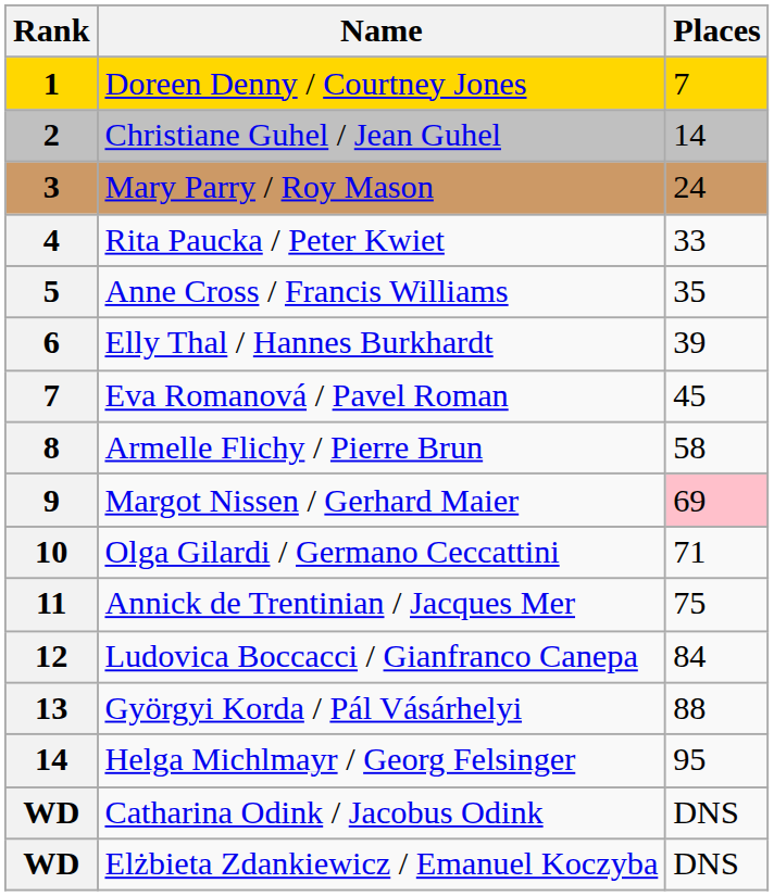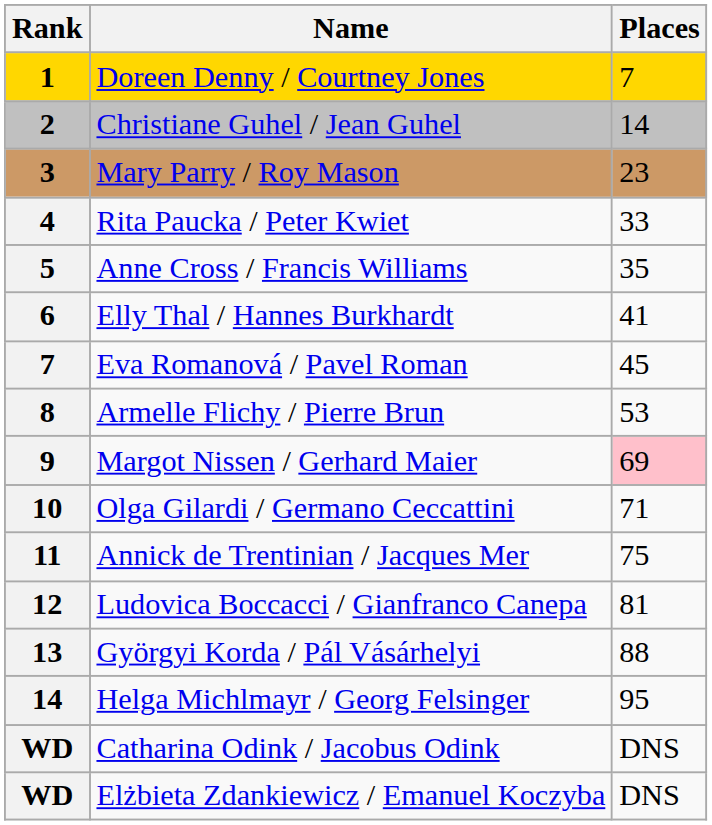 <table class="wikitable">
 <tr>
 <th>Rank</th>
 <th>Name</th>
 <th>Places</th>
 </tr>
 <tr bgcolor="gold">
 <td align="center"><strong>1</strong></td>
 <td> <a href='#'>Doreen Denny</a> / <a href='#'>Courtney Jones</a></td>
 <td>7</td>
 </tr>
 <tr bgcolor="silver">
 <td align="center"><strong>2</strong></td>
 <td> <a href='#'>Christiane Guhel</a> / <a href='#'>Jean Guhel</a></td>
 <td>14</td>
 </tr>
 <tr bgcolor="cc9966">
 <td align="center"><strong>3</strong></td>
 <td> <a href='#'>Mary Parry</a> / <a href='#'>Roy Mason</a></td>
-<td>24</td>
+<td>23</td>
 </tr>
 <tr>
 <th>4</th>
 <td> <a href='#'>Rita Paucka</a> / <a href='#'>Peter Kwiet</a></td>
 <td>33</td>
 </tr>
 <tr>
 <th>5</th>
 <td> <a href='#'>Anne Cross</a> / <a href='#'>Francis Williams</a></td>
 <td>35</td>
 </tr>
 <tr>
 <th>6</th>
 <td> <a href='#'>Elly Thal</a> / <a href='#'>Hannes Burkhardt</a></td>
-<td>39</td>
+<td>41</td>
 </tr>
 <tr>
 <th>7</th>
 <td> <a href='#'>Eva Romanová</a> / <a href='#'>Pavel Roman</a></td>
 <td>45</td>
 </tr>
 <tr>
 <th>8</th>
 <td> <a href='#'>Armelle Flichy</a> / <a href='#'>Pierre Brun</a></td>
-<td>58</td>
+<td>53</td>
 </tr>
 <tr>
 <th>9</th>
 <td> <a href='#'>Margot Nissen</a> / <a href='#'>Gerhard Maier</a></td>
 <td style="background: pink;">69</td>
 </tr>
 <tr>
 <th>10</th>
 <td> <a href='#'>Olga Gilardi</a> / <a href='#'>Germano Ceccattini</a></td>
 <td>71</td>
 </tr>
 <tr>
 <th>11</th>
 <td> <a href='#'>Annick de Trentinian</a> / <a href='#'>Jacques Mer</a></td>
 <td>75</td>
 </tr>
 <tr>
 <th>12</th>
 <td> <a href='#'>Ludovica Boccacci</a> / <a href='#'>Gianfranco Canepa</a></td>
-<td>84</td>
+<td>81</td>
 </tr>
 <tr>
 <th>13</th>
 <td> <a href='#'>Györgyi Korda</a> / <a href='#'>Pál Vásárhelyi</a></td>
 <td>88</td>
 </tr>
 <tr>
 <th>14</th>
 <td> <a href='#'>Helga Michlmayr</a> / <a href='#'>Georg Felsinger</a></td>
 <td>95</td>
 </tr>
 <tr>
 <th>WD</th>
 <td> <a href='#'>Catharina Odink</a> / <a href='#'>Jacobus Odink</a></td>
 <td>DNS</td>
 </tr>
 <tr>
 <th>WD</th>
 <td> <a href='#'>Elżbieta Zdankiewicz</a> / <a href='#'>Emanuel Koczyba</a></td>
 <td>DNS</td>
 </tr>
 </table>
